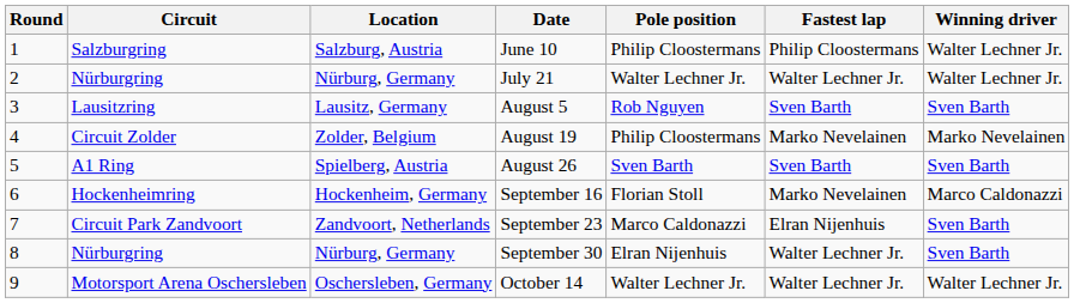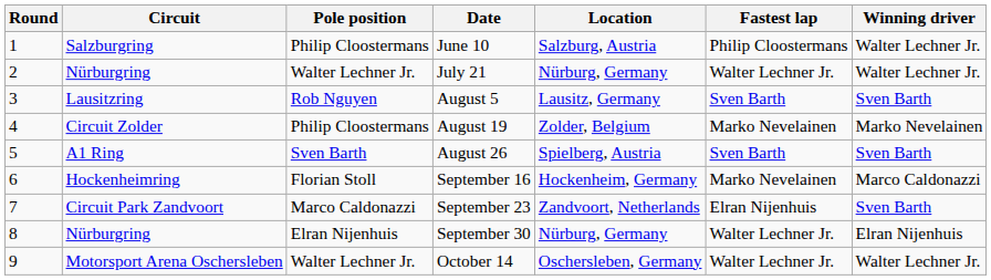 <table class="wikitable">
 <tr>
 <th>Round</th>
 <th>Circuit</th>
+<th>Pole position</th>
+<th>Date</th>
 <th>Location</th>
-<th>Date</th>
-<th>Pole position</th>
 <th>Fastest lap</th>
 <th>Winning driver</th>
 </tr>
 <tr>
 <td>1</td>
 <td><a href='#'>Salzburgring</a></td>
+<td> Philip Cloostermans</td>
+<td>June 10</td>
 <td> <a href='#'>Salzburg</a>, <a href='#'>Austria</a></td>
-<td>June 10</td>
-<td> Philip Cloostermans</td>
 <td> Philip Cloostermans</td>
 <td> Walter Lechner Jr.</td>
 </tr>
 <tr>
 <td>2</td>
 <td><a href='#'>Nürburgring</a></td>
+<td> Walter Lechner Jr.</td>
+<td>July 21</td>
 <td> <a href='#'>Nürburg</a>, <a href='#'>Germany</a></td>
-<td>July 21</td>
-<td> Walter Lechner Jr.</td>
 <td> Walter Lechner Jr.</td>
 <td> Walter Lechner Jr.</td>
 </tr>
 <tr>
 <td>3</td>
 <td><a href='#'>Lausitzring</a></td>
+<td> <a href='#'>Rob Nguyen</a></td>
+<td>August 5</td>
 <td> <a href='#'>Lausitz</a>, <a href='#'>Germany</a></td>
-<td>August 5</td>
-<td> <a href='#'>Rob Nguyen</a></td>
 <td> <a href='#'>Sven Barth</a></td>
 <td> <a href='#'>Sven Barth</a></td>
 </tr>
 <tr>
 <td>4</td>
 <td><a href='#'>Circuit Zolder</a></td>
+<td> Philip Cloostermans</td>
+<td>August 19</td>
 <td> <a href='#'>Zolder</a>, <a href='#'>Belgium</a></td>
-<td>August 19</td>
-<td> Philip Cloostermans</td>
 <td> Marko Nevelainen</td>
 <td> Marko Nevelainen</td>
 </tr>
 <tr>
 <td>5</td>
 <td><a href='#'>A1 Ring</a></td>
+<td> <a href='#'>Sven Barth</a></td>
+<td>August 26</td>
 <td> <a href='#'>Spielberg</a>, <a href='#'>Austria</a></td>
-<td>August 26</td>
-<td> <a href='#'>Sven Barth</a></td>
 <td> <a href='#'>Sven Barth</a></td>
 <td> <a href='#'>Sven Barth</a></td>
 </tr>
 <tr>
 <td>6</td>
 <td><a href='#'>Hockenheimring</a></td>
+<td> Florian Stoll</td>
+<td>September 16</td>
 <td> <a href='#'>Hockenheim</a>, <a href='#'>Germany</a></td>
-<td>September 16</td>
-<td> Florian Stoll</td>
 <td> Marko Nevelainen</td>
 <td> Marco Caldonazzi</td>
 </tr>
 <tr>
 <td>7</td>
 <td><a href='#'>Circuit Park Zandvoort</a></td>
+<td> Marco Caldonazzi</td>
+<td>September 23</td>
 <td> <a href='#'>Zandvoort</a>, <a href='#'>Netherlands</a></td>
-<td>September 23</td>
-<td> Marco Caldonazzi</td>
 <td> Elran Nijenhuis</td>
 <td> <a href='#'>Sven Barth</a></td>
 </tr>
 <tr>
 <td>8</td>
 <td><a href='#'>Nürburgring</a></td>
+<td> Elran Nijenhuis</td>
+<td>September 30</td>
 <td> <a href='#'>Nürburg</a>, <a href='#'>Germany</a></td>
-<td>September 30</td>
+<td> Walter Lechner Jr.</td>
 <td> Elran Nijenhuis</td>
-<td> Walter Lechner Jr.</td>
-<td> <a href='#'>Sven Barth</a></td>
 </tr>
 <tr>
 <td>9</td>
 <td><a href='#'>Motorsport Arena Oschersleben</a></td>
+<td> Walter Lechner Jr.</td>
+<td>October 14</td>
 <td><a href='#'>Oschersleben</a>, <a href='#'>Germany</a></td>
-<td>October 14</td>
-<td> Walter Lechner Jr.</td>
 <td> Walter Lechner Jr.</td>
 <td> Walter Lechner Jr.</td>
 </tr>
 </table>
